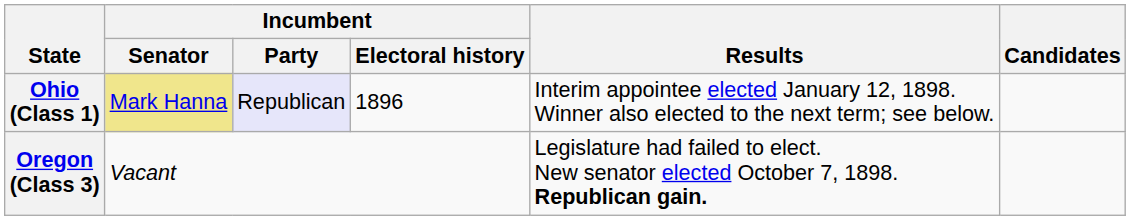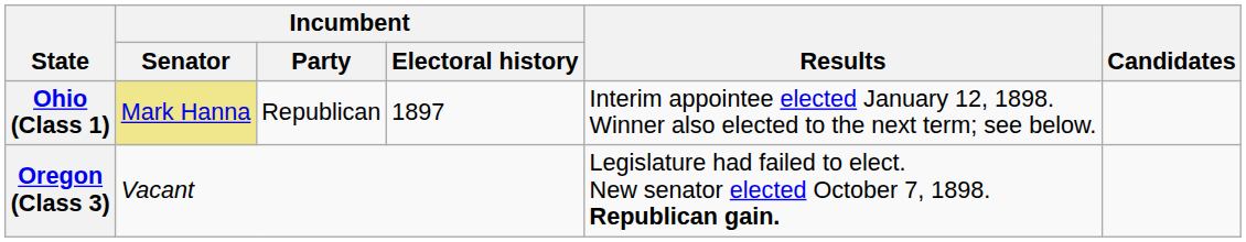 <table class=wikitable>
 <tr valign=bottom>
 <th rowspan=2>State</th>
 <th colspan=3>Incumbent</th>
 <th rowspan=2>Results</th>
 <th rowspan=2>Candidates</th>
 </tr>
 <tr>
 <th>Senator</th>
 <th>Party</th>
 <th>Electoral history</th>
 </tr>
 <tr>
 <th><a href='#'>Ohio</a><br>(Class 1)</th>
 <td style="background: khaki;"><a href='#'>Mark Hanna</a></td>
-<td style="background: lavender;">Republican</td>
-<td>1896 </td>
+<td>Republican</td>
+<td>1897 </td>
 <td>Interim appointee <a href='#'>elected</a> January 12, 1898.<br>Winner also elected to the next term; see below.</td>
 <td nowrap></td>
 </tr>
 <tr>
 <th><a href='#'>Oregon</a><br>(Class 3)</th>
 <td colspan=3><em>Vacant</em></td>
 <td>Legislature had failed to elect.<br>New senator <a href='#'>elected</a> October 7, 1898.<br><strong>Republican gain.</strong></td>
 <td nowrap></td>
 </tr>
 </table>
